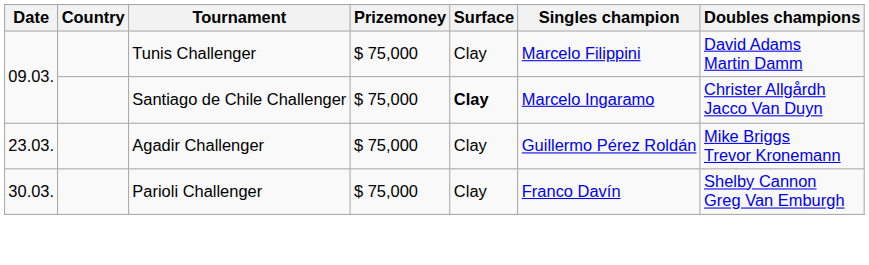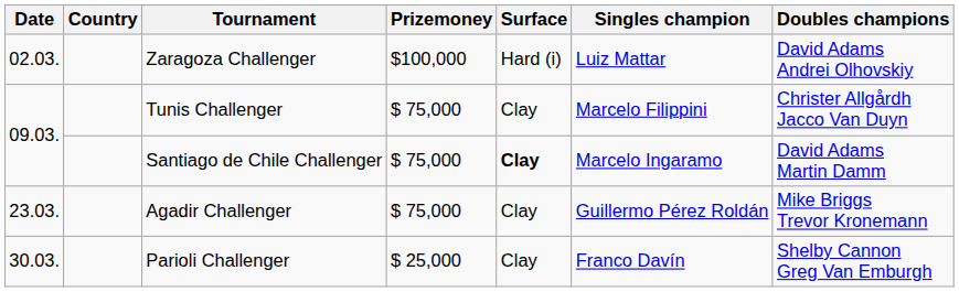 <table class="sortable wikitable" style=font-size:97%>
 <tr>
 <th>Date</th>
 <th>Country</th>
 <th>Tournament</th>
 <th>Prizemoney</th>
 <th>Surface</th>
 <th>Singles champion</th>
 <th>Doubles champions</th>
 </tr>
 <tr>
+<td>02.03.</td>
+<td></td>
+<td>Zaragoza Challenger</td>
+<td>$100,000</td>
+<td>Hard (i)</td>
+<td> <a href='#'>Luiz Mattar</a></td>
+<td> <a href='#'>David Adams</a><br> <a href='#'>Andrei Olhovskiy</a></td>
+</tr>
+<tr>
 <td rowspan="2">09.03.</td>
 <td></td>
 <td>Tunis Challenger</td>
 <td>$ 75,000</td>
 <td>Clay</td>
 <td> <a href='#'>Marcelo Filippini</a></td>
-<td> <a href='#'>David Adams</a><br> <a href='#'>Martin Damm</a></td>
+<td> <a href='#'>Christer Allgårdh</a><br> <a href='#'>Jacco Van Duyn</a></td>
 </tr>
 <tr>
 <td></td>
 <td>Santiago de Chile Challenger</td>
 <td>$ 75,000</td>
 <td><strong>Clay</strong></td>
 <td> <a href='#'>Marcelo Ingaramo</a></td>
-<td> <a href='#'>Christer Allgårdh</a><br> <a href='#'>Jacco Van Duyn</a></td>
+<td> <a href='#'>David Adams</a><br> <a href='#'>Martin Damm</a></td>
 </tr>
 <tr>
 <td>23.03.</td>
 <td></td>
 <td>Agadir Challenger</td>
 <td>$ 75,000</td>
 <td>Clay</td>
 <td> <a href='#'>Guillermo Pérez Roldán</a></td>
 <td> <a href='#'>Mike Briggs</a><br> <a href='#'>Trevor Kronemann</a></td>
 </tr>
 <tr>
 <td>30.03.</td>
 <td></td>
 <td>Parioli Challenger</td>
-<td>$ 75,000</td>
+<td>$ 25,000</td>
 <td>Clay</td>
 <td> <a href='#'>Franco Davín</a></td>
 <td> <a href='#'>Shelby Cannon</a><br> <a href='#'>Greg Van Emburgh</a></td>
 </tr>
 </table>
